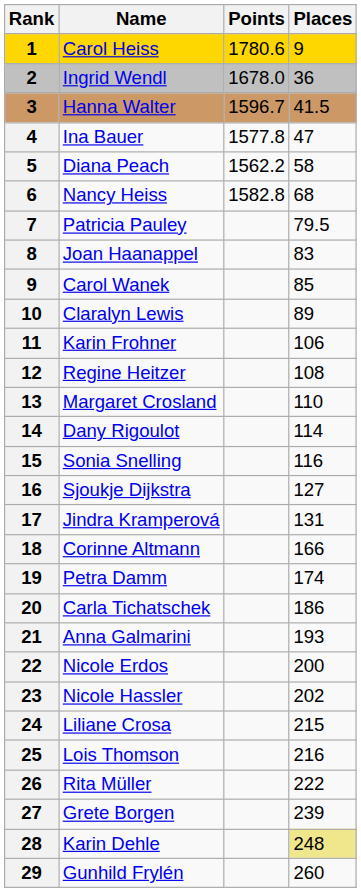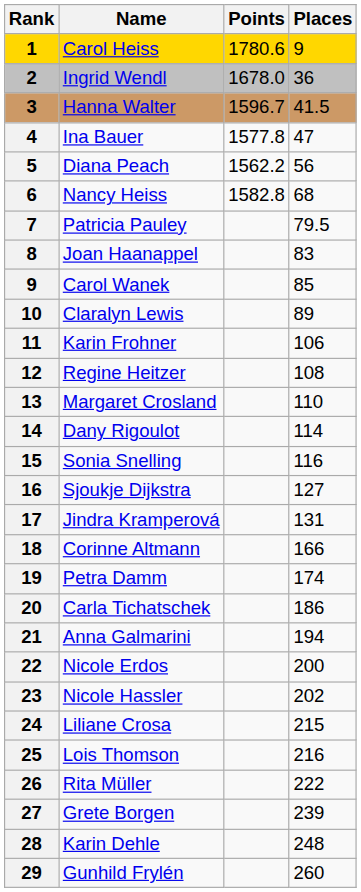 <table class="wikitable">
 <tr>
 <th>Rank</th>
 <th>Name</th>
 <th>Points</th>
 <th>Places</th>
 </tr>
 <tr bgcolor=gold>
 <td align=center><strong>1</strong></td>
 <td> <a href='#'>Carol Heiss</a></td>
 <td>1780.6</td>
 <td>9</td>
 </tr>
 <tr bgcolor=silver>
 <td align=center><strong>2</strong></td>
 <td> <a href='#'>Ingrid Wendl</a></td>
 <td>1678.0</td>
 <td>36</td>
 </tr>
 <tr bgcolor=cc9966>
 <td align=center><strong>3</strong></td>
 <td> <a href='#'>Hanna Walter</a></td>
 <td>1596.7</td>
 <td>41.5</td>
 </tr>
 <tr>
 <th>4</th>
 <td> <a href='#'>Ina Bauer</a></td>
 <td>1577.8</td>
 <td>47</td>
 </tr>
 <tr>
 <th>5</th>
 <td> <a href='#'>Diana Peach</a></td>
 <td>1562.2</td>
-<td>58</td>
+<td>56</td>
 </tr>
 <tr>
 <th>6</th>
 <td> <a href='#'>Nancy Heiss</a></td>
 <td>1582.8</td>
 <td>68</td>
 </tr>
 <tr>
 <th>7</th>
 <td> <a href='#'>Patricia Pauley</a></td>
 <td></td>
 <td>79.5</td>
 </tr>
 <tr>
 <th>8</th>
 <td> <a href='#'>Joan Haanappel</a></td>
 <td></td>
 <td>83</td>
 </tr>
 <tr>
 <th>9</th>
 <td> <a href='#'>Carol Wanek</a></td>
 <td></td>
 <td>85</td>
 </tr>
 <tr>
 <th>10</th>
 <td> <a href='#'>Claralyn Lewis</a></td>
 <td></td>
 <td>89</td>
 </tr>
 <tr>
 <th>11</th>
 <td> <a href='#'>Karin Frohner</a></td>
 <td></td>
 <td>106</td>
 </tr>
 <tr>
 <th>12</th>
 <td> <a href='#'>Regine Heitzer</a></td>
 <td></td>
 <td>108</td>
 </tr>
 <tr>
 <th>13</th>
 <td> <a href='#'>Margaret Crosland</a></td>
 <td></td>
 <td>110</td>
 </tr>
 <tr>
 <th>14</th>
 <td> <a href='#'>Dany Rigoulot</a></td>
 <td></td>
 <td>114</td>
 </tr>
 <tr>
 <th>15</th>
 <td> <a href='#'>Sonia Snelling</a></td>
 <td></td>
 <td>116</td>
 </tr>
 <tr>
 <th>16</th>
 <td> <a href='#'>Sjoukje Dijkstra</a></td>
 <td></td>
 <td>127</td>
 </tr>
 <tr>
 <th>17</th>
 <td> <a href='#'>Jindra Kramperová</a></td>
 <td></td>
 <td>131</td>
 </tr>
 <tr>
 <th>18</th>
 <td> <a href='#'>Corinne Altmann</a></td>
 <td></td>
 <td>166</td>
 </tr>
 <tr>
 <th>19</th>
 <td> <a href='#'>Petra Damm</a></td>
 <td></td>
 <td>174</td>
 </tr>
 <tr>
 <th>20</th>
 <td> <a href='#'>Carla Tichatschek</a></td>
 <td></td>
 <td>186</td>
 </tr>
 <tr>
 <th>21</th>
 <td> <a href='#'>Anna Galmarini</a></td>
 <td></td>
-<td>193</td>
+<td>194</td>
 </tr>
 <tr>
 <th>22</th>
 <td> <a href='#'>Nicole Erdos</a></td>
 <td></td>
 <td>200</td>
 </tr>
 <tr>
 <th>23</th>
 <td> <a href='#'>Nicole Hassler</a></td>
 <td></td>
 <td>202</td>
 </tr>
 <tr>
 <th>24</th>
 <td> <a href='#'>Liliane Crosa</a></td>
 <td></td>
 <td>215</td>
 </tr>
 <tr>
 <th>25</th>
 <td> <a href='#'>Lois Thomson</a></td>
 <td></td>
 <td>216</td>
 </tr>
 <tr>
 <th>26</th>
 <td> <a href='#'>Rita Müller</a></td>
 <td></td>
 <td>222</td>
 </tr>
 <tr>
 <th>27</th>
 <td> <a href='#'>Grete Borgen</a></td>
 <td></td>
 <td>239</td>
 </tr>
 <tr>
 <th>28</th>
 <td> <a href='#'>Karin Dehle</a></td>
 <td></td>
-<td style="background: khaki;">248</td>
+<td>248</td>
 </tr>
 <tr>
 <th>29</th>
 <td> <a href='#'>Gunhild Frylén</a></td>
 <td></td>
 <td>260</td>
 </tr>
 </table>
